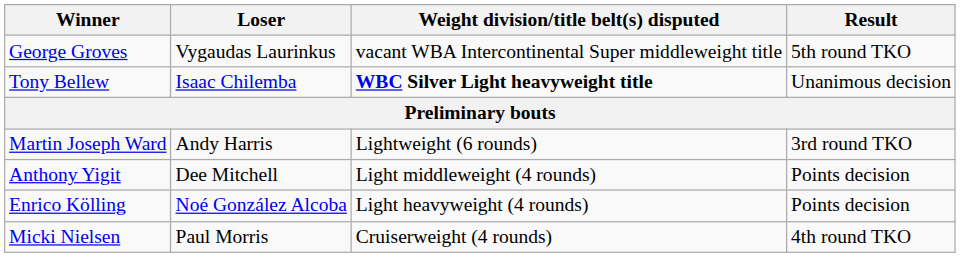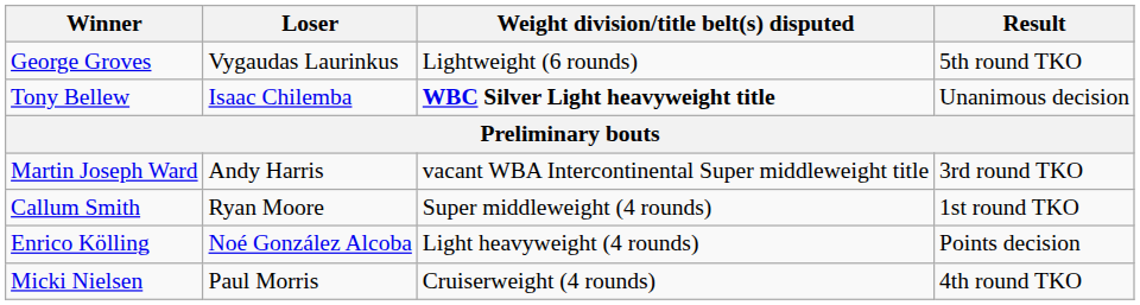 <table class=wikitable>
 <tr>
 <th>Winner</th>
 <th>Loser</th>
 <th>Weight division/title belt(s) disputed</th>
 <th>Result</th>
 </tr>
 <tr>
 <td> <a href='#'>George Groves</a></td>
 <td> Vygaudas Laurinkus</td>
-<td>vacant WBA Intercontinental Super middleweight title</td>
+<td>Lightweight (6 rounds)</td>
 <td>5th round TKO</td>
 </tr>
 <tr>
 <td> <a href='#'>Tony Bellew</a></td>
 <td> <a href='#'>Isaac Chilemba</a></td>
 <td><strong><a href='#'>WBC</a> Silver Light heavyweight title</strong></td>
 <td>Unanimous decision</td>
 </tr>
 <tr>
 <th colspan=4>Preliminary bouts</th>
 </tr>
 <tr>
 <td> <a href='#'>Martin Joseph Ward</a></td>
 <td> Andy Harris</td>
-<td>Lightweight (6 rounds)</td>
+<td>vacant WBA Intercontinental Super middleweight title</td>
 <td>3rd round TKO</td>
 </tr>
 <tr>
-<td> <a href='#'>Anthony Yigit</a></td>
-<td> Dee Mitchell</td>
-<td>Light middleweight (4 rounds)</td>
-<td>Points decision</td>
+<td> <a href='#'>Callum Smith</a></td>
+<td> Ryan Moore</td>
+<td>Super middleweight (4 rounds)</td>
+<td>1st round TKO</td>
 </tr>
 <tr>
 <td> <a href='#'>Enrico Kölling</a></td>
 <td> <a href='#'>Noé González Alcoba</a></td>
 <td>Light heavyweight (4 rounds)</td>
 <td>Points decision</td>
 </tr>
 <tr>
 <td> <a href='#'>Micki Nielsen</a></td>
 <td> Paul Morris</td>
 <td>Cruiserweight (4 rounds)</td>
 <td>4th round TKO</td>
 </tr>
 </table>
